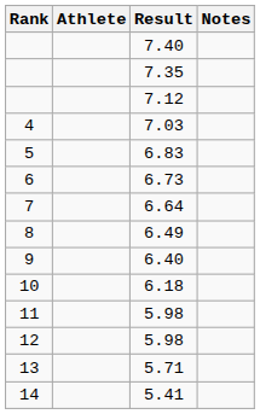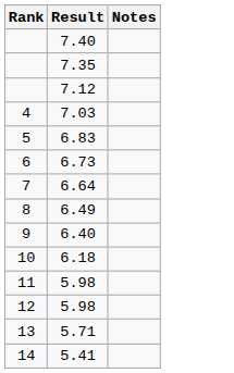 <table class="wikitable">
 <tr>
 <th>Rank</th>
-<th>Athlete</th>
 <th>Result</th>
 <th>Notes</th>
 </tr>
 <tr align=center>
 <td></td>
-<td align=left></td>
 <td>7.40</td>
 <td></td>
 </tr>
 <tr align=center>
 <td></td>
-<td align=left></td>
 <td>7.35</td>
 <td></td>
 </tr>
 <tr align=center>
 <td></td>
-<td align=left></td>
 <td>7.12</td>
 <td></td>
 </tr>
 <tr align=center>
 <td>4</td>
-<td align=left></td>
 <td>7.03</td>
 <td></td>
 </tr>
 <tr align=center>
 <td>5</td>
-<td align=left></td>
 <td>6.83</td>
 <td></td>
 </tr>
 <tr align=center>
 <td>6</td>
-<td align=left></td>
 <td>6.73</td>
 <td></td>
 </tr>
 <tr align=center>
 <td>7</td>
-<td align=left></td>
 <td>6.64</td>
 <td></td>
 </tr>
 <tr align=center>
 <td>8</td>
-<td align=left></td>
 <td>6.49</td>
 <td></td>
 </tr>
 <tr align=center>
 <td>9</td>
-<td align=left></td>
 <td>6.40</td>
 <td></td>
 </tr>
 <tr align=center>
 <td>10</td>
-<td align=left></td>
 <td>6.18</td>
 <td></td>
 </tr>
 <tr align=center>
 <td>11</td>
-<td align=left></td>
 <td>5.98</td>
 <td></td>
 </tr>
 <tr align=center>
 <td>12</td>
-<td align=left></td>
 <td>5.98</td>
 <td></td>
 </tr>
 <tr align=center>
 <td>13</td>
-<td align=left></td>
 <td>5.71</td>
 <td></td>
 </tr>
 <tr align=center>
 <td>14</td>
-<td align=left></td>
 <td>5.41</td>
 <td></td>
 </tr>
 </table>
